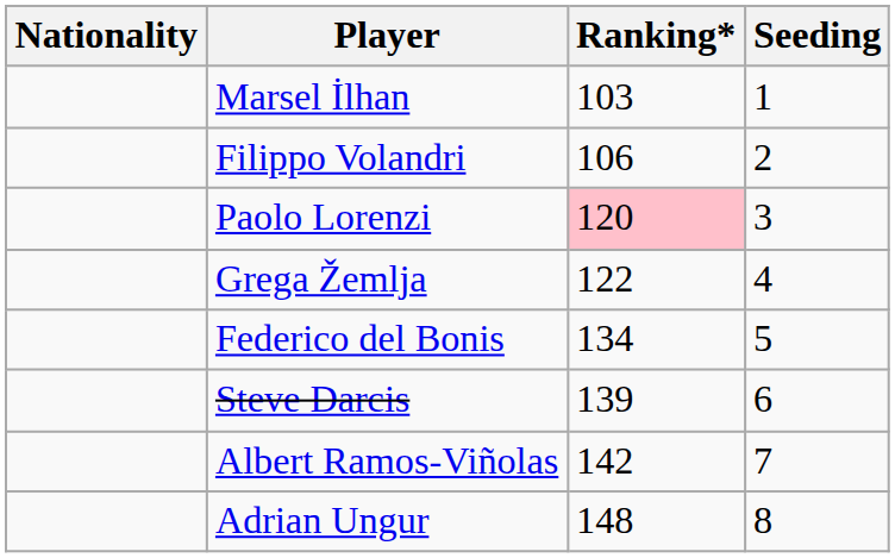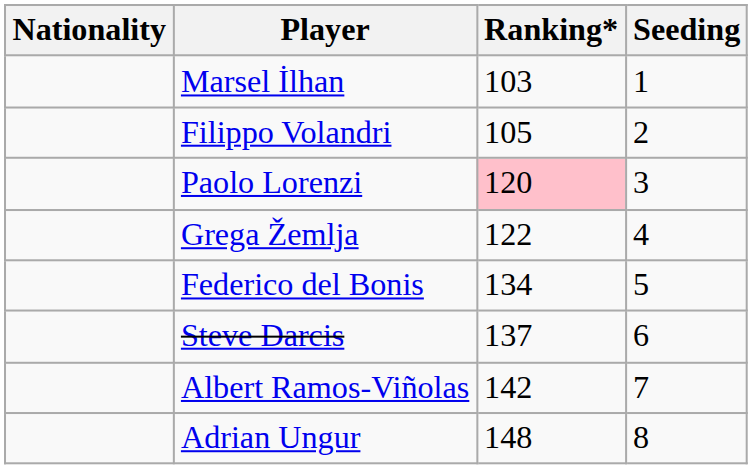 <table class="wikitable" border="1">
 <tr>
 <th>Nationality</th>
 <th>Player</th>
 <th>Ranking*</th>
 <th>Seeding</th>
 </tr>
 <tr>
 <td></td>
 <td><a href='#'>Marsel İlhan</a></td>
 <td>103</td>
 <td>1</td>
 </tr>
 <tr>
 <td></td>
 <td><a href='#'>Filippo Volandri</a></td>
-<td>106</td>
+<td>105</td>
 <td>2</td>
 </tr>
 <tr>
 <td></td>
 <td><a href='#'>Paolo Lorenzi</a></td>
 <td style="background: pink;">120</td>
 <td>3</td>
 </tr>
 <tr>
 <td></td>
 <td><a href='#'>Grega Žemlja</a></td>
 <td>122</td>
 <td>4</td>
 </tr>
 <tr>
 <td></td>
 <td><a href='#'>Federico del Bonis</a></td>
 <td>134</td>
 <td>5</td>
 </tr>
 <tr>
 <td></td>
 <td><s><a href='#'>Steve Darcis</a></s></td>
-<td>139</td>
+<td>137</td>
 <td>6</td>
 </tr>
 <tr>
 <td></td>
 <td><a href='#'>Albert Ramos-Viñolas</a></td>
 <td>142</td>
 <td>7</td>
 </tr>
 <tr>
 <td></td>
 <td><a href='#'>Adrian Ungur</a></td>
 <td>148</td>
 <td>8</td>
 </tr>
 </table>
